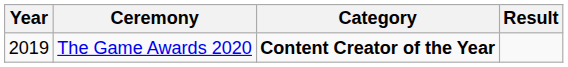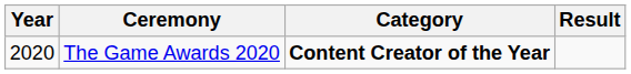 <table class="wikitable sortable">
 <tr>
 <th>Year</th>
 <th>Ceremony</th>
 <th>Category</th>
 <th>Result</th>
 </tr>
 <tr>
-<td rowspan="1">2019</td>
+<td rowspan="1">2020</td>
 <td><a href='#'>The Game Awards 2020</a></td>
 <td><strong>Content Creator of the Year</strong></td>
 <td></td>
 </tr>
 </table>
